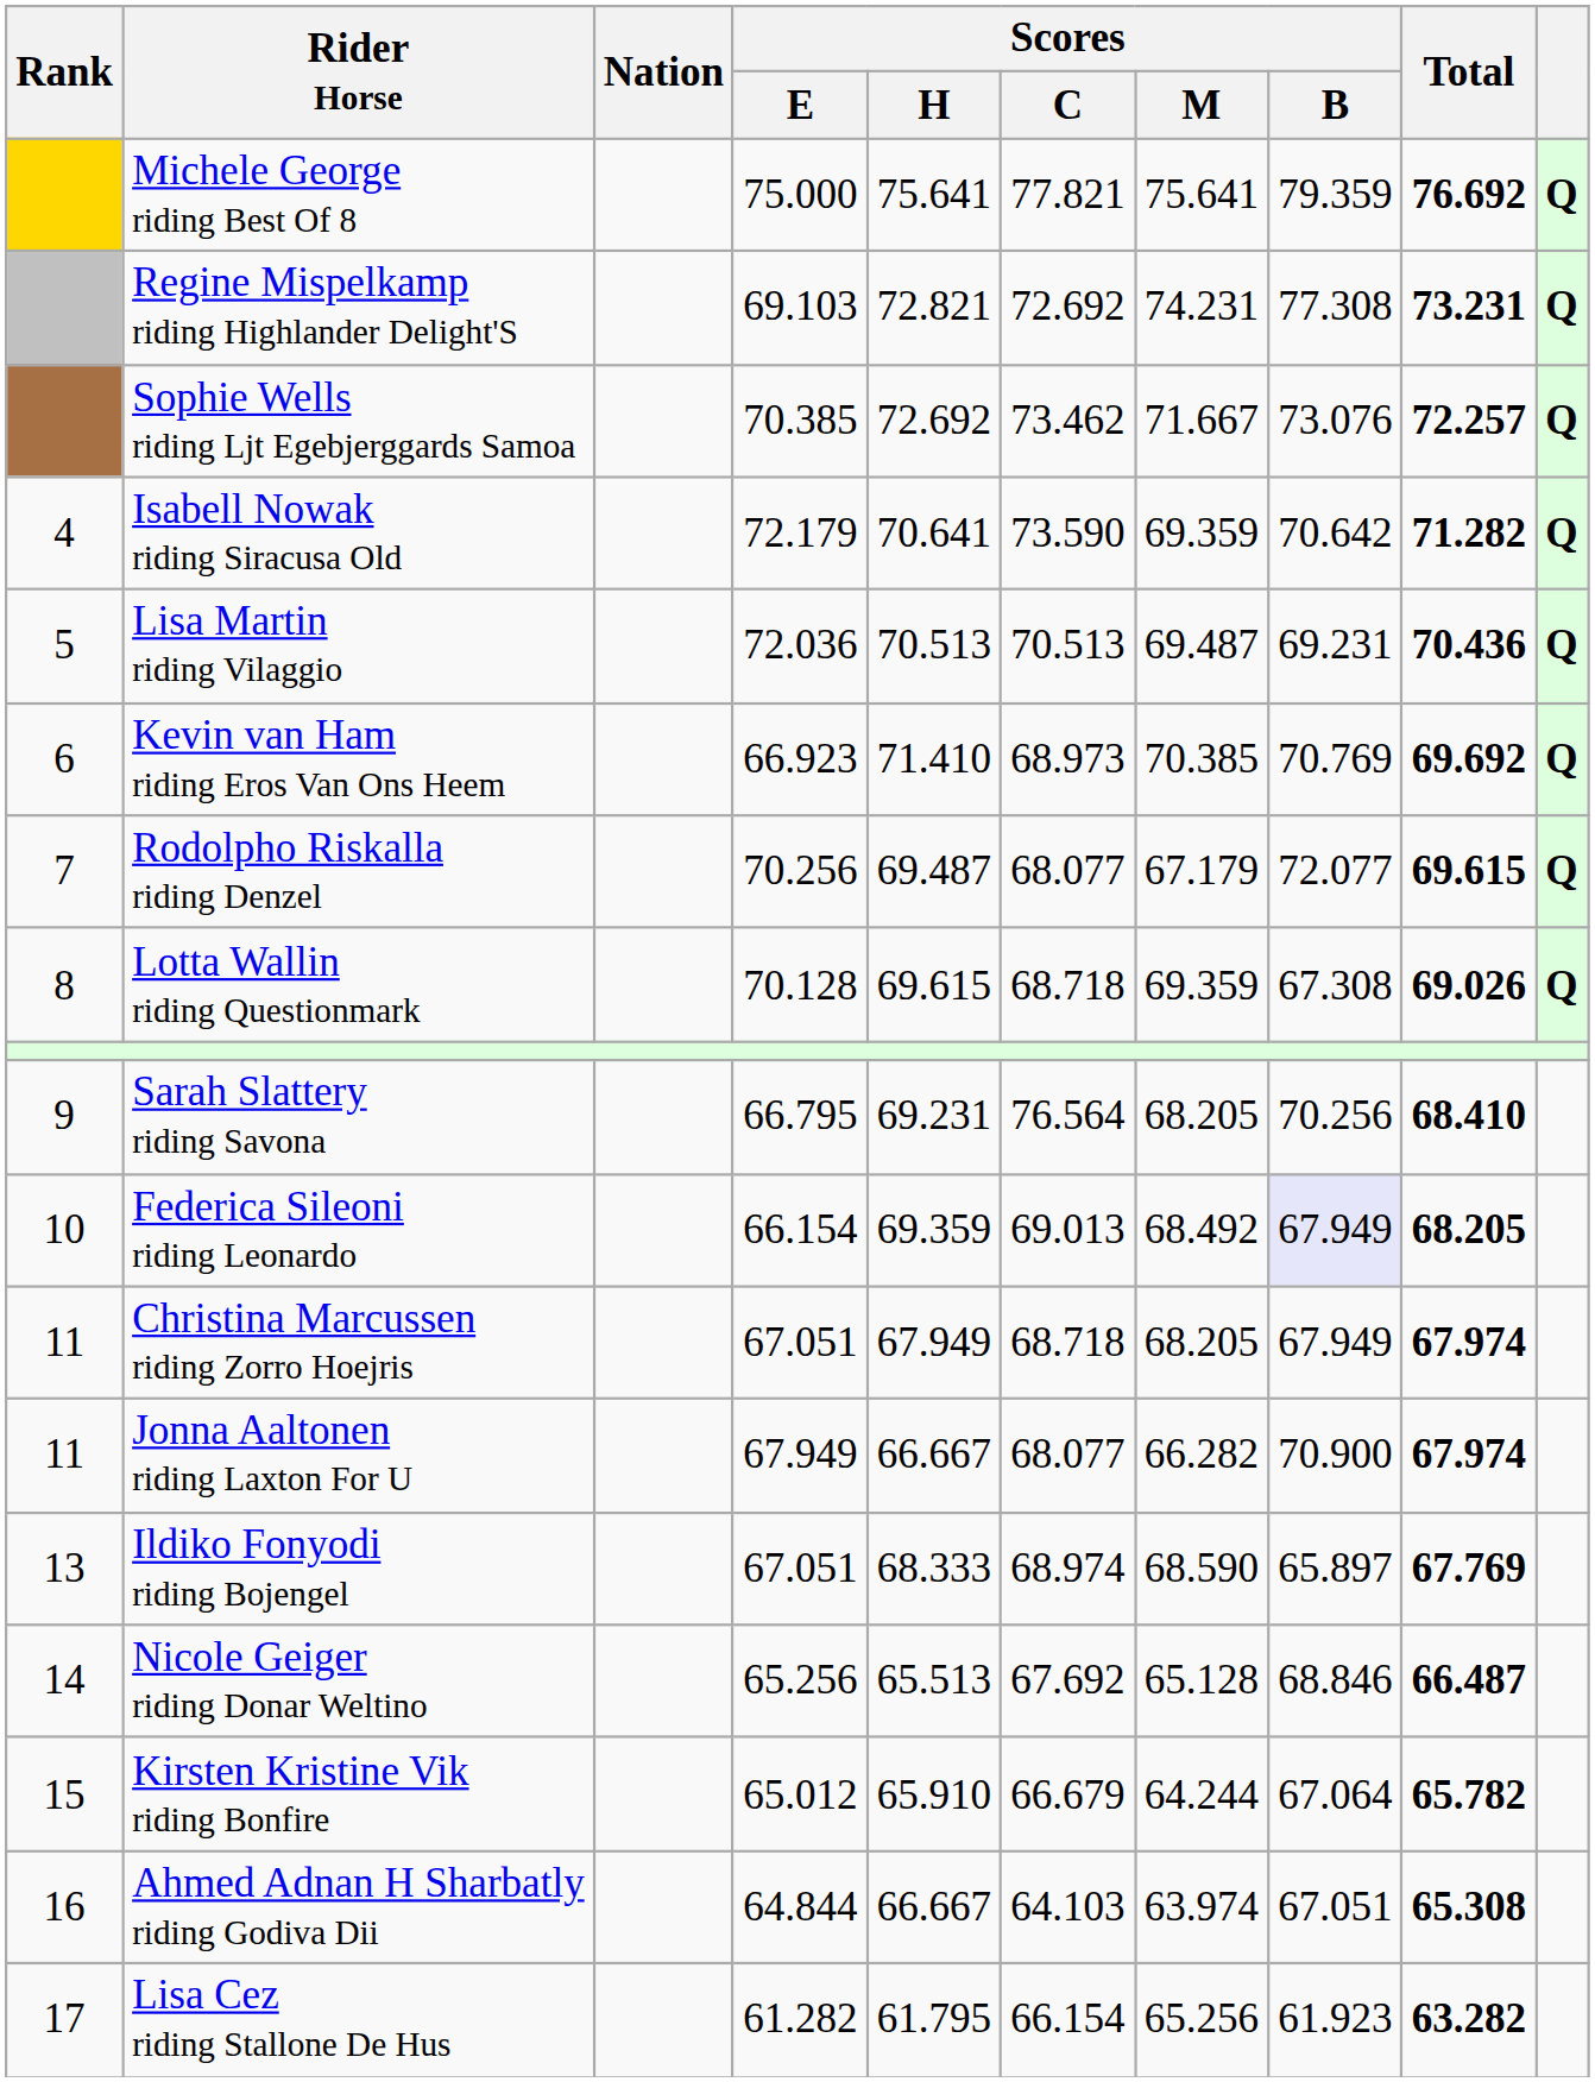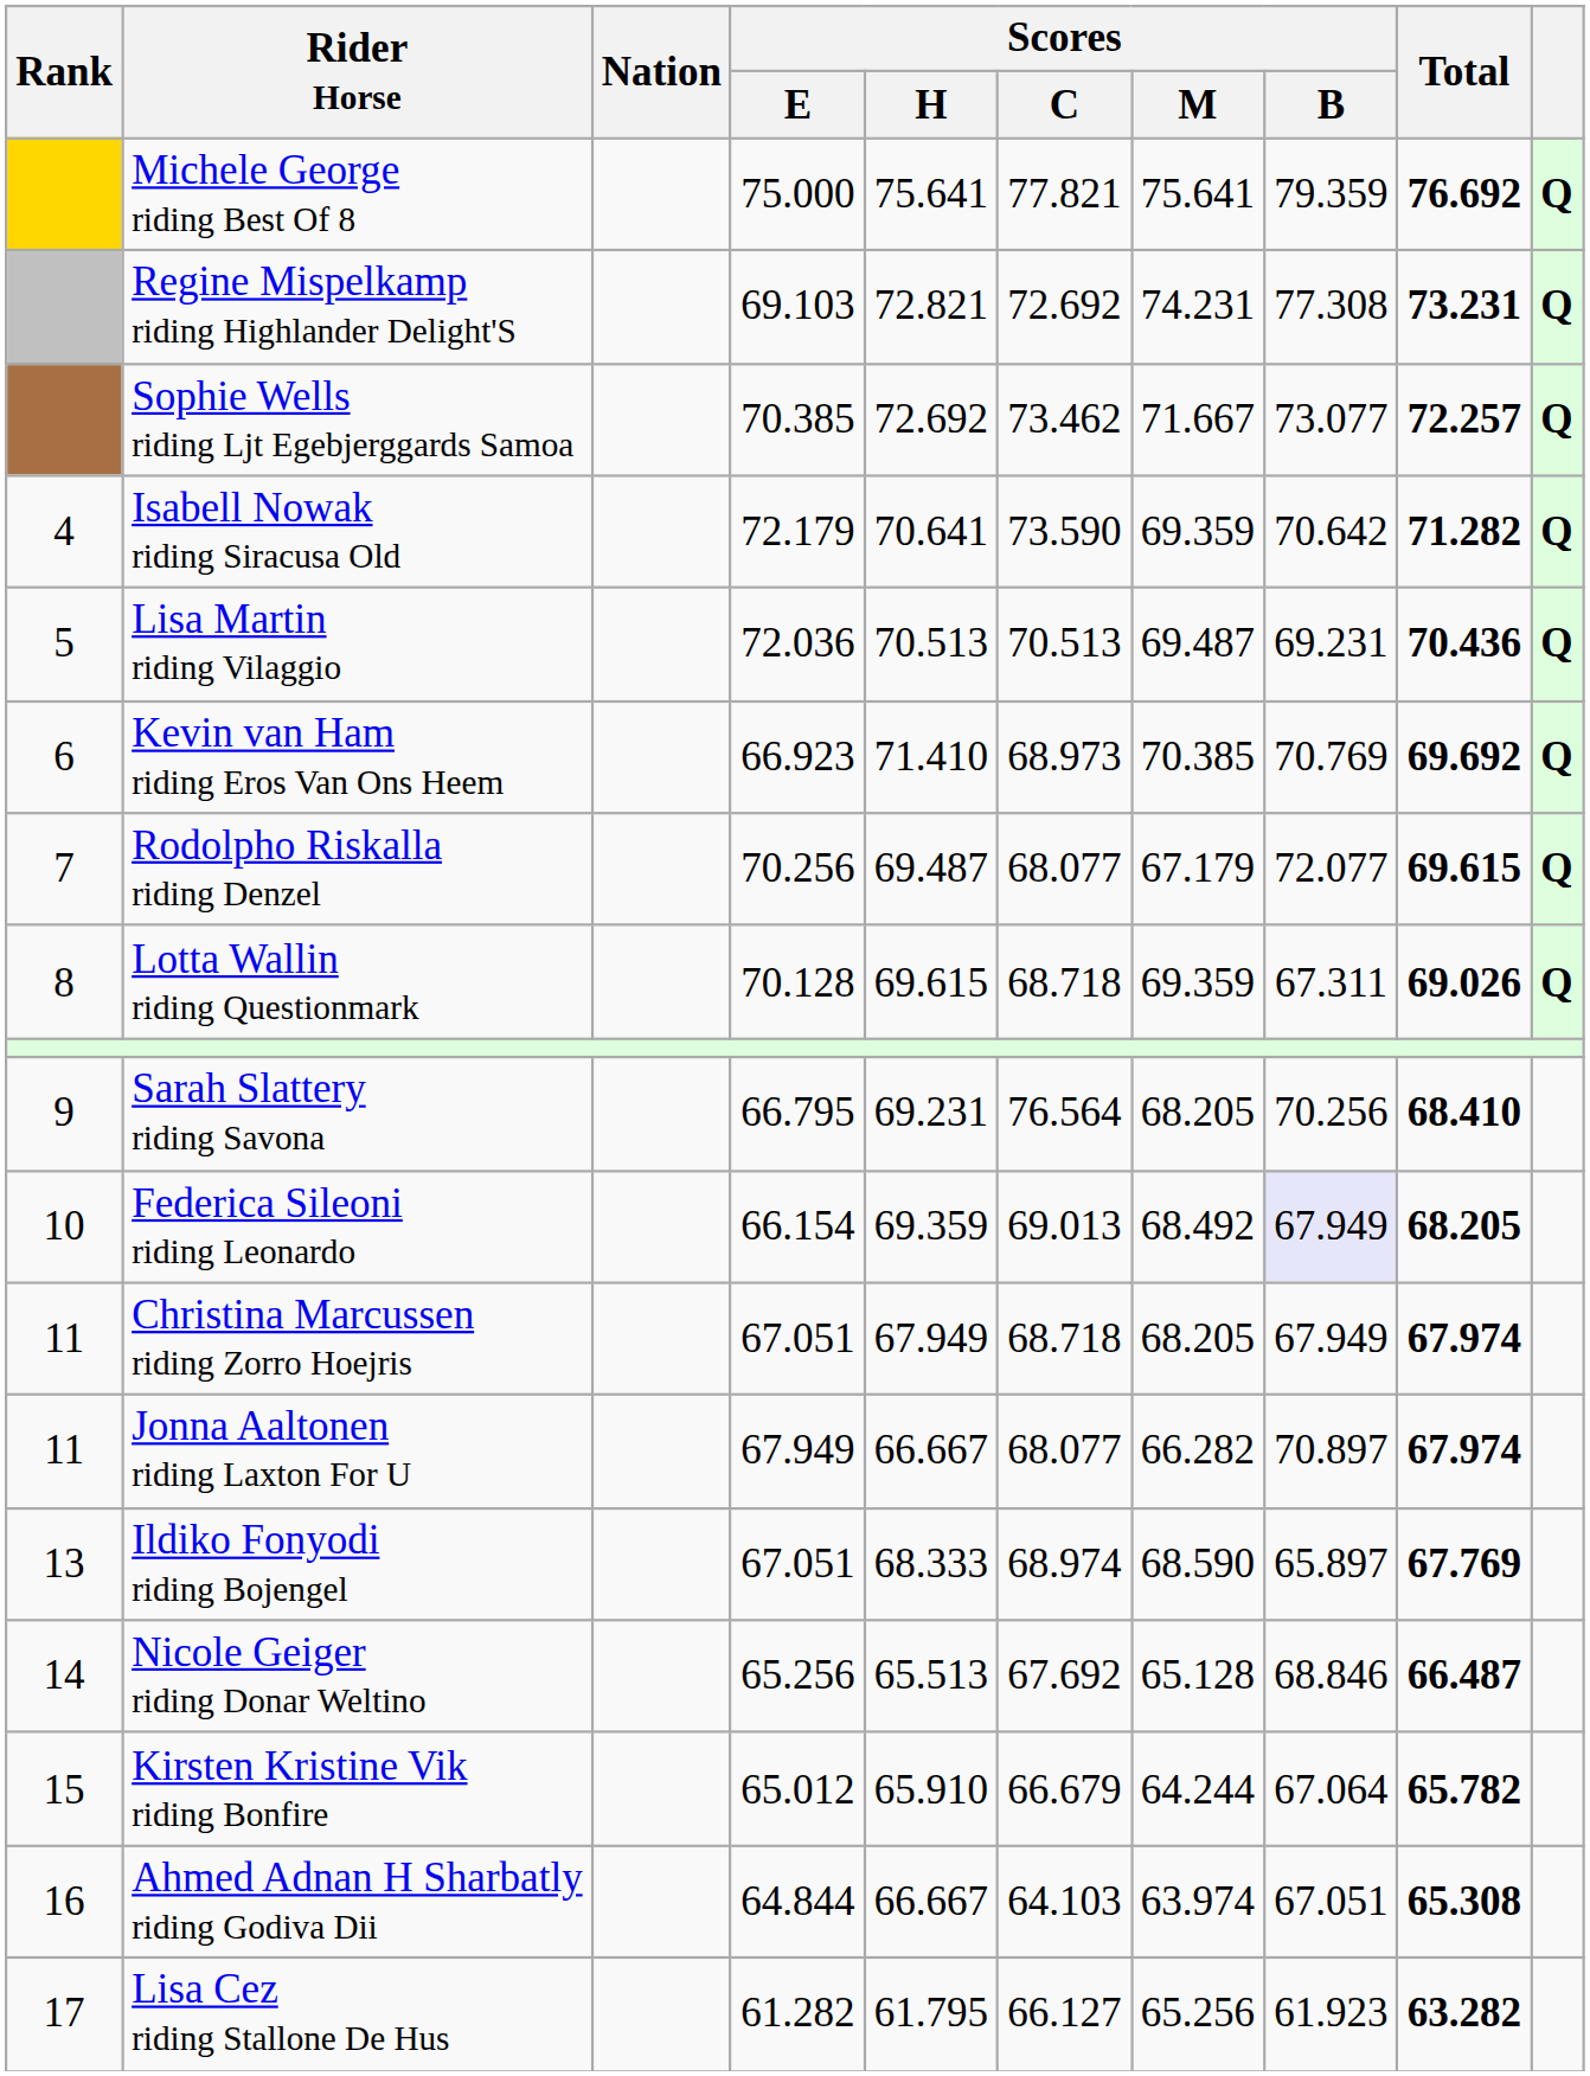 <table class="wikitable sortable" style="text-align:center">
 <tr>
 <th rowspan="2">Rank</th>
 <th rowspan="2">Rider <br><small>Horse</small></th>
 <th rowspan="2">Nation</th>
 <th colspan="5">Scores</th>
 <th rowspan="2">Total</th>
 <th rowspan="2"></th>
 </tr>
 <tr>
 <th>E</th>
 <th>H</th>
 <th>C</th>
 <th>M</th>
 <th>B</th>
 </tr>
 <tr>
 <td bgcolor=gold></td>
 <td align=left><a href='#'>Michele George</a> <br> <small>riding Best Of 8</small></td>
 <td align=left></td>
 <td>75.000</td>
 <td>75.641</td>
 <td>77.821</td>
 <td>75.641</td>
 <td>79.359</td>
 <td><strong>76.692</strong></td>
 <td bgcolor="ddffdd"><strong>Q</strong></td>
 </tr>
 <tr>
 <td bgcolor=silver></td>
 <td align=left><a href='#'>Regine Mispelkamp</a> <br> <small>riding Highlander Delight'S</small></td>
 <td align=left></td>
 <td>69.103</td>
 <td>72.821</td>
 <td>72.692</td>
 <td>74.231</td>
 <td>77.308</td>
 <td><strong>73.231</strong></td>
 <td bgcolor="ddffdd"><strong>Q</strong></td>
 </tr>
 <tr>
 <td bgcolor=a77044></td>
 <td align=left><a href='#'>Sophie Wells</a> <br> <small>riding Ljt Egebjerggards Samoa</small></td>
 <td align=left></td>
 <td>70.385</td>
 <td>72.692</td>
 <td>73.462</td>
 <td>71.667</td>
-<td>73.076</td>
+<td>73.077</td>
 <td><strong>72.257</strong></td>
 <td bgcolor="ddffdd"><strong>Q</strong></td>
 </tr>
 <tr>
 <td>4</td>
 <td align=left><a href='#'>Isabell Nowak</a> <br> <small>riding Siracusa Old</small></td>
 <td align=left></td>
 <td>72.179</td>
 <td>70.641</td>
 <td>73.590</td>
 <td>69.359</td>
 <td>70.642</td>
 <td><strong>71.282</strong></td>
 <td bgcolor="ddffdd"><strong>Q</strong></td>
 </tr>
 <tr>
 <td>5</td>
 <td align=left><a href='#'>Lisa Martin</a> <br> <small>riding Vilaggio</small></td>
 <td align=left></td>
 <td>72.036</td>
 <td>70.513</td>
 <td>70.513</td>
 <td>69.487</td>
 <td>69.231</td>
 <td><strong>70.436</strong></td>
 <td bgcolor="ddffdd"><strong>Q</strong></td>
 </tr>
 <tr>
 <td>6</td>
 <td align=left><a href='#'>Kevin van Ham</a>  <br> <small>riding Eros Van Ons Heem</small></td>
 <td align="left"></td>
 <td>66.923</td>
 <td>71.410</td>
 <td>68.973</td>
 <td>70.385</td>
 <td>70.769</td>
 <td><strong>69.692</strong></td>
 <td bgcolor="ddffdd"><strong>Q</strong></td>
 </tr>
 <tr>
 <td>7</td>
 <td align=left><a href='#'>Rodolpho Riskalla</a> <br> <small>riding Denzel</small></td>
 <td align=left></td>
 <td>70.256</td>
 <td>69.487</td>
 <td>68.077</td>
 <td>67.179</td>
 <td>72.077</td>
 <td><strong>69.615</strong></td>
 <td bgcolor="ddffdd"><strong>Q</strong></td>
 </tr>
 <tr>
 <td>8</td>
 <td align=left><a href='#'>Lotta Wallin</a> <br><small> riding Questionmark</small></td>
 <td align=left></td>
 <td>70.128</td>
 <td>69.615</td>
 <td>68.718</td>
 <td>69.359</td>
-<td>67.308</td>
+<td>67.311</td>
 <td><strong>69.026</strong></td>
 <td bgcolor="ddffdd"><strong>Q</strong></td>
 </tr>
 <tr bgcolor=ddffdd>
 <td colspan=10></td>
 </tr>
 <tr>
 <td>9</td>
 <td align=left><a href='#'>Sarah Slattery</a> <br><small> riding Savona</small></td>
 <td align=left></td>
 <td>66.795</td>
 <td>69.231</td>
 <td>76.564</td>
 <td>68.205</td>
 <td>70.256</td>
 <td><strong>68.410</strong></td>
 <td></td>
 </tr>
 <tr>
 <td>10</td>
 <td align=left><a href='#'>Federica Sileoni</a> <br><small> riding Leonardo</small></td>
 <td align=left></td>
 <td>66.154</td>
 <td>69.359</td>
 <td>69.013</td>
 <td>68.492</td>
 <td style="background: lavender;">67.949</td>
 <td><strong>68.205</strong></td>
 <td></td>
 </tr>
 <tr>
 <td>11</td>
 <td align=left><a href='#'>Christina Marcussen</a> <br><small> riding Zorro Hoejris</small></td>
 <td align=left></td>
 <td>67.051</td>
 <td>67.949</td>
 <td>68.718</td>
 <td>68.205</td>
 <td>67.949</td>
 <td><strong>67.974</strong></td>
 <td></td>
 </tr>
 <tr>
 <td>11</td>
 <td align=left><a href='#'>Jonna Aaltonen</a> <br> <small>riding Laxton For U</small></td>
 <td align=left></td>
 <td>67.949</td>
 <td>66.667</td>
 <td>68.077</td>
 <td>66.282</td>
-<td>70.900</td>
+<td>70.897</td>
 <td><strong>67.974</strong></td>
 <td></td>
 </tr>
 <tr>
 <td>13</td>
 <td align=left><a href='#'>Ildiko Fonyodi</a> <br> <small>riding Bojengel</small></td>
 <td align=left></td>
 <td>67.051</td>
 <td>68.333</td>
 <td>68.974</td>
 <td>68.590</td>
 <td>65.897</td>
 <td><strong>67.769</strong></td>
 <td></td>
 </tr>
 <tr>
 <td>14</td>
 <td align=left><a href='#'>Nicole Geiger</a> <br> <small>riding Donar Weltino </small></td>
 <td align=left></td>
 <td>65.256</td>
 <td>65.513</td>
 <td>67.692</td>
 <td>65.128</td>
 <td>68.846</td>
 <td><strong>66.487</strong></td>
 <td></td>
 </tr>
 <tr>
 <td>15</td>
 <td align=left><a href='#'>Kirsten Kristine Vik</a> <br> <small>riding Bonfire</small></td>
 <td align=left></td>
 <td>65.012</td>
 <td>65.910</td>
 <td>66.679</td>
 <td>64.244</td>
 <td>67.064</td>
 <td><strong>65.782</strong></td>
 <td></td>
 </tr>
 <tr>
 <td>16</td>
 <td align=left><a href='#'>Ahmed Adnan H Sharbatly</a> <br> <small>riding Godiva Dii</small></td>
 <td align="left"></td>
 <td>64.844</td>
 <td>66.667</td>
 <td>64.103</td>
 <td>63.974</td>
 <td>67.051</td>
 <td><strong>65.308</strong></td>
 <td></td>
 </tr>
 <tr>
 <td>17</td>
 <td align=left><a href='#'>Lisa Cez</a> <br> <small>riding Stallone De Hus </small></td>
 <td align=left></td>
 <td>61.282</td>
 <td>61.795</td>
-<td>66.154</td>
+<td>66.127</td>
 <td>65.256</td>
 <td>61.923</td>
 <td><strong>63.282</strong></td>
 <td></td>
 </tr>
 </table>
